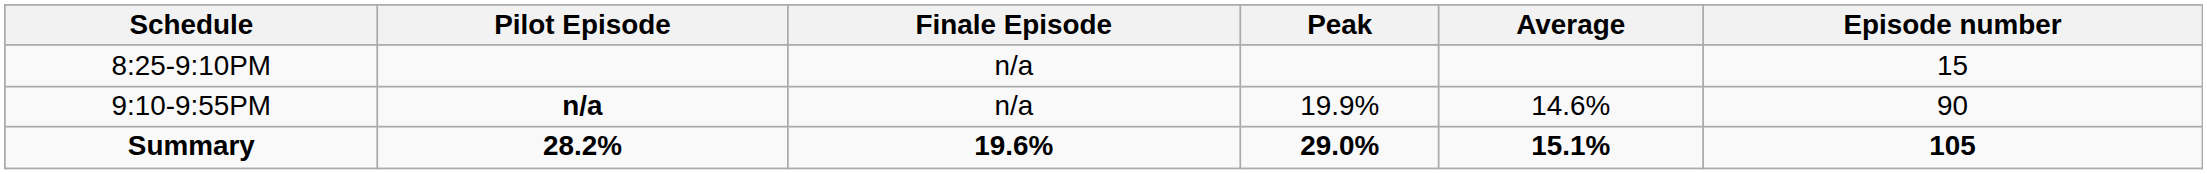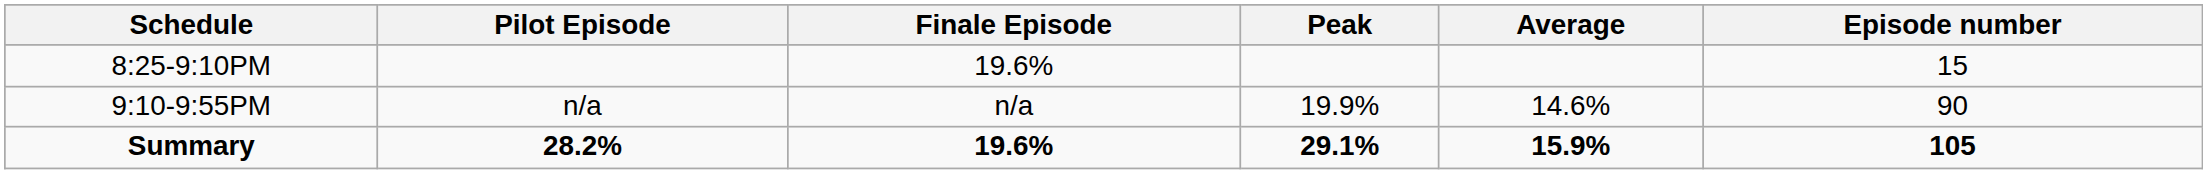 <table class="wikitable" style="text-align:center; background:#f9f9f9; line-height:16px;" width="100%">
 <tr>
 <th>Schedule</th>
 <th>Pilot Episode</th>
 <th>Finale Episode</th>
 <th>Peak</th>
 <th>Average</th>
 <th>Episode number</th>
 </tr>
 <tr>
 <td>8:25-9:10PM</td>
 <td></td>
-<td>n/a</td>
+<td>19.6%</td>
 <td></td>
 <td></td>
 <td>15</td>
 </tr>
 <tr>
 <td>9:10-9:55PM</td>
-<td><strong>n/a</strong></td>
+<td>n/a</td>
 <td>n/a</td>
 <td>19.9%</td>
 <td>14.6%</td>
 <td>90</td>
 </tr>
 <tr>
 <td><strong>Summary</strong></td>
 <td><strong>28.2%</strong></td>
 <td><strong>19.6%</strong></td>
-<td><strong>29.0%</strong></td>
-<td><strong>15.1%</strong></td>
+<td><strong>29.1%</strong></td>
+<td><strong>15.9%</strong></td>
 <td><strong>105</strong></td>
 </tr>
 </table>
